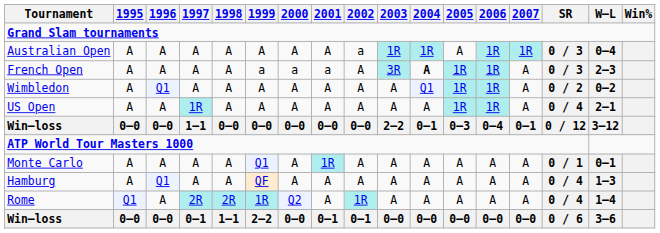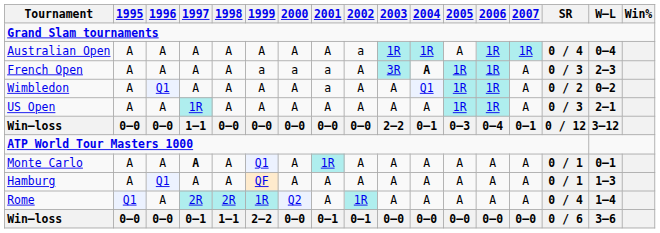 <table class=wikitable style=text-align:center>
 <tr>
 <th>Tournament</th>
 <th><a href='#'>1995</a></th>
 <th><a href='#'>1996</a></th>
 <th><a href='#'>1997</a></th>
 <th><a href='#'>1998</a></th>
 <th><a href='#'>1999</a></th>
 <th><a href='#'>2000</a></th>
 <th><a href='#'>2001</a></th>
 <th><a href='#'>2002</a></th>
 <th><a href='#'>2003</a></th>
 <th><a href='#'>2004</a></th>
 <th><a href='#'>2005</a></th>
 <th><a href='#'>2006</a></th>
 <th><a href='#'>2007</a></th>
 <th>SR</th>
 <th>W–L</th>
 <th>Win%</th>
 </tr>
 <tr>
 <td colspan=25 style=text-align:left><a href='#'><strong>Grand Slam tournaments</strong></a></td>
 </tr>
 <tr>
 <td align=left><a href='#'>Australian Open</a></td>
 <td>A</td>
 <td>A</td>
 <td>A</td>
 <td>A</td>
 <td>A</td>
 <td>A</td>
 <td>A</td>
 <td>a</td>
 <td bgcolor=afeeee><a href='#'>1R</a></td>
 <td bgcolor=afeeee><a href='#'>1R</a></td>
 <td>A</td>
 <td bgcolor=afeeee><a href='#'>1R</a></td>
 <td bgcolor=afeeee><a href='#'>1R</a></td>
-<th>0 / 3</th>
+<th>0 / 4</th>
 <th>0–4</th>
 <th></th>
 </tr>
 <tr>
 <td align=left><a href='#'>French Open</a></td>
 <td>A</td>
 <td>A</td>
 <td>A</td>
 <td>A</td>
 <td>a</td>
 <td>a</td>
 <td>a</td>
 <td>A</td>
 <td bgcolor=afeeee><a href='#'>3R</a></td>
 <td><strong>A</strong></td>
 <td bgcolor=afeeee><a href='#'>1R</a></td>
 <td bgcolor=afeeee><a href='#'>1R</a></td>
 <td>A</td>
 <th>0 / 3</th>
 <th>2–3</th>
 <th></th>
 </tr>
 <tr>
 <td align=left><a href='#'>Wimbledon</a></td>
 <td>A</td>
 <td bgcolor=ecf2ff><a href='#'>Q1</a></td>
 <td>A</td>
 <td>A</td>
 <td>A</td>
 <td>A</td>
-<td>A</td>
+<td>a</td>
 <td>A</td>
 <td>A</td>
 <td bgcolor=ecf2ff><a href='#'>Q1</a></td>
 <td bgcolor=afeeee><a href='#'>1R</a></td>
 <td bgcolor=afeeee><a href='#'>1R</a></td>
 <td>A</td>
 <th>0 / 2</th>
 <th>0–2</th>
 <th></th>
 </tr>
 <tr>
 <td align=left><a href='#'>US Open</a></td>
 <td>A</td>
 <td>A</td>
 <td bgcolor=afeeee><a href='#'>1R</a></td>
 <td>A</td>
 <td>A</td>
 <td>A</td>
 <td>A</td>
 <td>A</td>
 <td>A</td>
 <td>A</td>
 <td bgcolor=afeeee><a href='#'>1R</a></td>
 <td bgcolor=afeeee><a href='#'>1R</a></td>
 <td>A</td>
-<th>0 / 4</th>
+<th>0 / 3</th>
 <th>2–1</th>
 <th></th>
 </tr>
 <tr>
 <th style=text-align:left>Win–loss</th>
 <th>0–0</th>
 <th>0–0</th>
 <th>1–1</th>
 <th>0–0</th>
 <th>0–0</th>
 <th>0–0</th>
 <th>0–0</th>
 <th>0–0</th>
 <th>2–2</th>
 <th>0–1</th>
 <th>0–3</th>
 <th>0–4</th>
 <th>0–1</th>
 <th>0 / 12</th>
 <th>3–12</th>
 <th></th>
 </tr>
 <tr>
 <td colspan=15 align=left><strong><a href='#'>ATP World Tour Masters 1000</a></strong></td>
 </tr>
 <tr>
 <td align=left><a href='#'>Monte Carlo</a></td>
 <td>A</td>
 <td>A</td>
-<td>A</td>
+<td><strong>A</strong></td>
 <td>A</td>
 <td bgcolor=ecf2ff><a href='#'>Q1</a></td>
 <td>A</td>
 <td bgcolor=afeeee><a href='#'>1R</a></td>
 <td>A</td>
 <td>A</td>
 <td>A</td>
 <td>A</td>
 <td>A</td>
 <td>A</td>
 <th>0 / 1</th>
 <th>0–1</th>
 <th></th>
 </tr>
 <tr>
 <td align=left><a href='#'>Hamburg</a></td>
 <td>A</td>
 <td bgcolor=ecf2ff><a href='#'>Q1</a></td>
 <td>A</td>
 <td>A</td>
 <td bgcolor=ffebcd><a href='#'>QF</a></td>
 <td>A</td>
 <td>A</td>
 <td>A</td>
 <td>A</td>
 <td>A</td>
 <td>A</td>
 <td>A</td>
 <td>A</td>
-<th>0 / 4</th>
+<th>0 / 1</th>
 <th>1–3</th>
 <th></th>
 </tr>
 <tr>
 <td align=left><a href='#'>Rome</a></td>
 <td bgcolor=ecf2ff><a href='#'>Q1</a></td>
 <td>A</td>
 <td bgcolor=afeeee><a href='#'>2R</a></td>
 <td bgcolor=afeeee><a href='#'>2R</a></td>
 <td bgcolor=afeeee><a href='#'>1R</a></td>
 <td bgcolor=ecf2ff><a href='#'>Q2</a></td>
 <td>A</td>
 <td bgcolor=afeeee><a href='#'>1R</a></td>
 <td>A</td>
 <td>A</td>
 <td>A</td>
 <td>A</td>
 <td>A</td>
 <th>0 / 4</th>
 <th>1–4</th>
 <th></th>
 </tr>
 <tr>
 <th style=text-align:left>Win–loss</th>
 <th>0–0</th>
 <th>0–0</th>
 <th>0–1</th>
 <th>1–1</th>
 <th>2–2</th>
 <th>0–0</th>
 <th>0–1</th>
 <th>0–1</th>
 <th>0–0</th>
 <th>0–0</th>
 <th>0–0</th>
 <th>0–0</th>
 <th>0–0</th>
 <th>0 / 6</th>
 <th>3–6</th>
 <th></th>
 </tr>
 </table>
